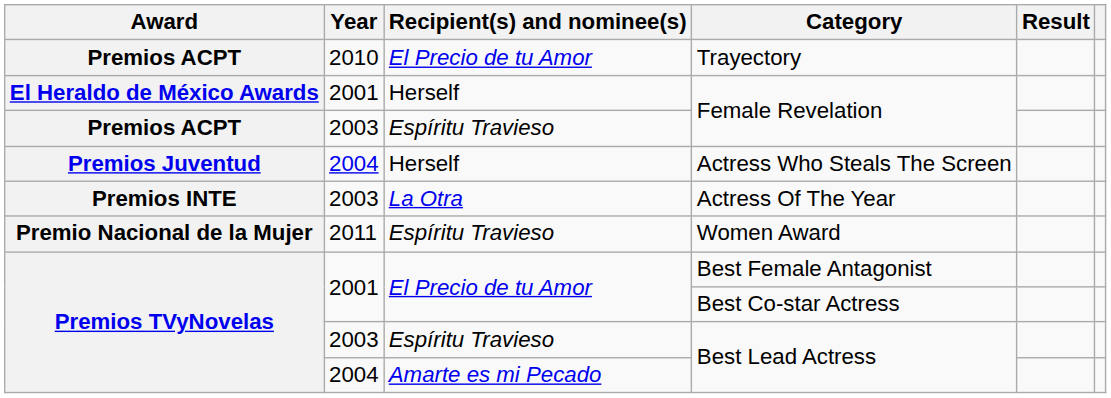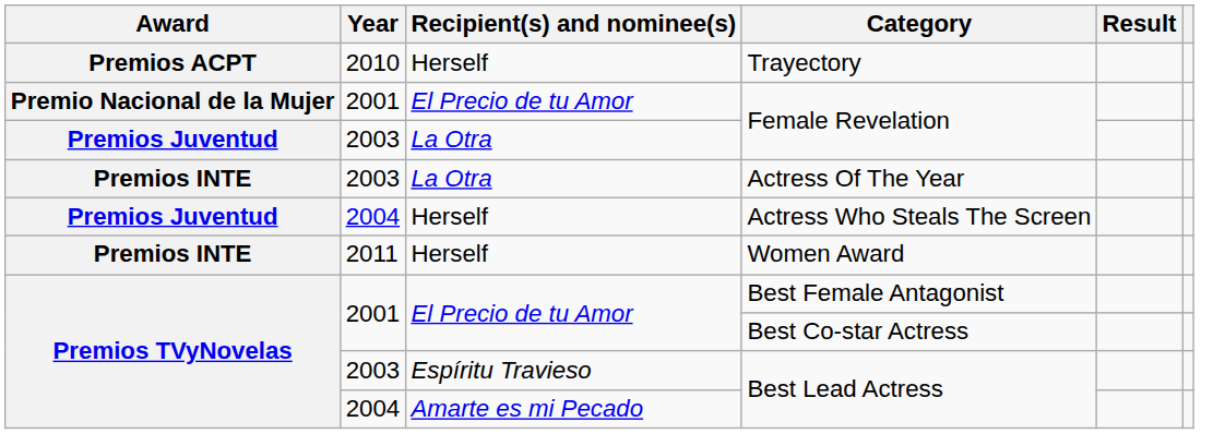 <table class="wikitable plainrowheaders">
 <tr>
 <th scope="col">Award</th>
 <th scope="col">Year</th>
 <th scope="col">Recipient(s) and nominee(s)</th>
 <th scope="col">Category</th>
 <th scope="col">Result</th>
 <th scope="col" class="unsortable"></th>
 </tr>
 <tr>
 <th scope="row">Premios ACPT</th>
 <td>2010</td>
-<td><em><a href='#'>El Precio de tu Amor</a></em></td>
+<td>Herself</td>
 <td>Trayectory</td>
 <td></td>
 <td></td>
 </tr>
 <tr>
-<th scope="row"><a href='#'>El Heraldo de México Awards</a></th>
+<th scope="row">Premio Nacional de la Mujer</th>
 <td>2001</td>
-<td>Herself</td>
+<td><em><a href='#'>El Precio de tu Amor</a></em></td>
 <td rowspan="2">Female Revelation</td>
 <td></td>
 <td></td>
 </tr>
 <tr>
-<th scope="row">Premios ACPT</th>
+<th scope="row"><a href='#'>Premios Juventud</a></th>
 <td>2003</td>
-<td><em>Espíritu Travieso</em></td>
+<td><em><a href='#'>La Otra</a></em></td>
 <td></td>
 <td></td>
+</tr>
+<tr>
+<th scope="row">Premios INTE</th>
+<td>2003</td>
+<td><em><a href='#'>La Otra</a></em></td>
+<td>Actress Of The Year</td>
+<td></td>
+<td align=center></td>
 </tr>
 <tr>
 <th scope="row"><a href='#'>Premios Juventud</a></th>
 <td><a href='#'>2004</a></td>
 <td>Herself</td>
 <td>Actress Who Steals The Screen</td>
 <td></td>
 <td align=center></td>
 </tr>
 <tr>
 <th scope="row">Premios INTE</th>
-<td>2003</td>
-<td><em><a href='#'>La Otra</a></em></td>
-<td>Actress Of The Year</td>
-<td></td>
-<td align=center></td>
-</tr>
-<tr>
-<th scope="row">Premio Nacional de la Mujer</th>
 <td>2011</td>
-<td><em>Espíritu Travieso</em></td>
+<td>Herself</td>
 <td>Women Award</td>
 <td></td>
 <td align=center></td>
 </tr>
 <tr>
 <th rowspan="4" scope="row"><a href='#'>Premios TVyNovelas</a></th>
 <td rowspan="2">2001</td>
 <td rowspan="2"><em><a href='#'>El Precio de tu Amor</a></em></td>
 <td>Best Female Antagonist</td>
 <td></td>
 <td></td>
 </tr>
 <tr>
 <td>Best Co-star Actress</td>
 <td></td>
 <td></td>
 </tr>
 <tr>
 <td>2003</td>
 <td><em>Espíritu Travieso</em></td>
 <td rowspan="2">Best Lead Actress</td>
 <td></td>
 <td></td>
 </tr>
 <tr>
 <td>2004</td>
 <td><em><a href='#'>Amarte es mi Pecado</a></em></td>
 <td></td>
 <td></td>
 </tr>
 </table>
